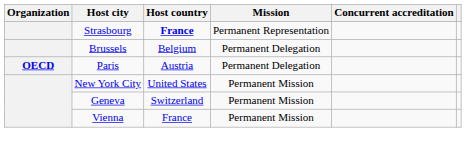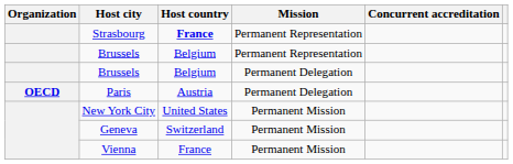 <table class="wikitable plainrowheaders" style="text-align:center;">
 <tr>
 <th scope="col">Organization</th>
 <th scope="col">Host city</th>
 <th scope="col">Host country</th>
 <th scope="col">Mission</th>
 <th scope="col">Concurrent accreditation</th>
 <th scope="col"></th>
 </tr>
 <tr>
 <th scope="row"></th>
 <td><a href='#'>Strasbourg</a></td>
 <td><strong><a href='#'>France</a></strong></td>
+<td>Permanent Representation</td>
+<td></td>
+<td></td>
+</tr>
+<tr>
+<th scope="row"></th>
+<td><a href='#'>Brussels</a></td>
+<td><a href='#'>Belgium</a></td>
 <td>Permanent Representation</td>
 <td></td>
 <td></td>
 </tr>
 <tr>
 <th scope="row"></th>
 <td><a href='#'>Brussels</a></td>
 <td><a href='#'>Belgium</a></td>
 <td>Permanent Delegation</td>
 <td></td>
 <td></td>
 </tr>
 <tr>
 <th scope="row"> <a href='#'>OECD</a></th>
 <td><a href='#'>Paris</a></td>
 <td><a href='#'>Austria</a></td>
 <td>Permanent Delegation</td>
 <td></td>
 <td></td>
 </tr>
 <tr>
 <th scope="row" rowspan="3"></th>
 <td><a href='#'>New York City</a></td>
 <td><a href='#'>United States</a></td>
 <td>Permanent Mission</td>
 <td></td>
 <td></td>
 </tr>
 <tr>
 <td><a href='#'>Geneva</a></td>
 <td><a href='#'>Switzerland</a></td>
 <td>Permanent Mission</td>
 <td></td>
 <td></td>
 </tr>
 <tr>
 <td><a href='#'>Vienna</a></td>
 <td><a href='#'>France</a></td>
 <td>Permanent Mission</td>
 <td></td>
 <td></td>
 </tr>
 </table>
